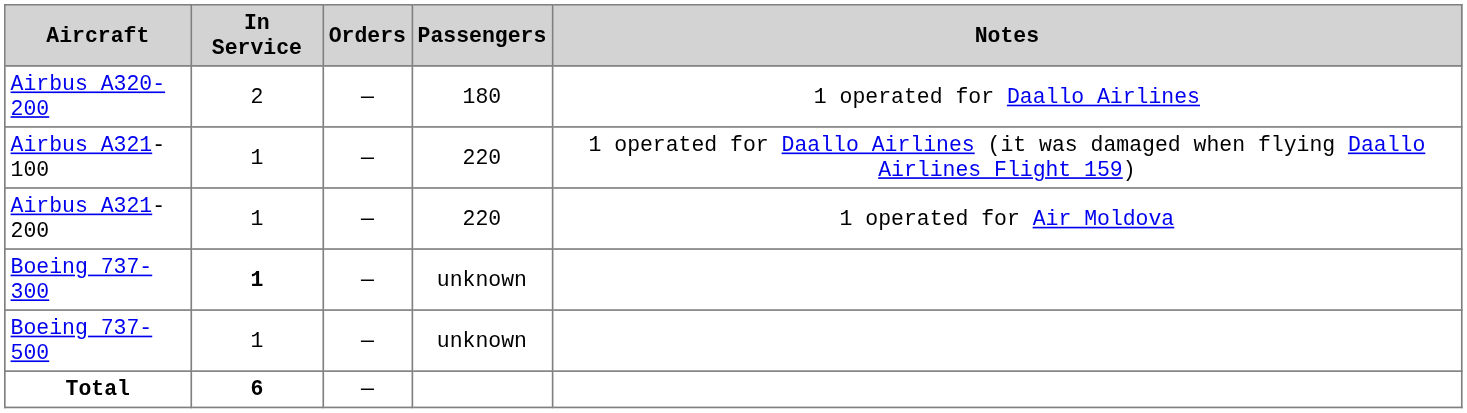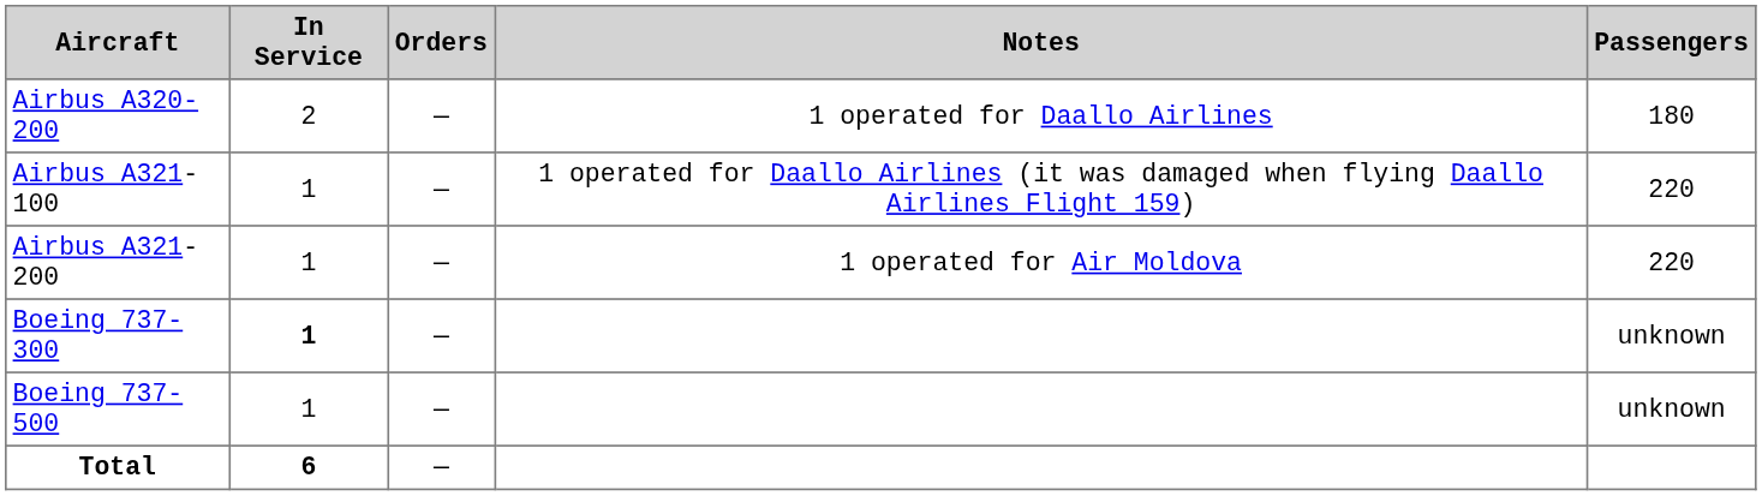 <table class="toccolours" border="1" cellpadding="3" style="border-collapse:collapse">
 <tr style="background:lightgray">
 <th>Aircraft</th>
 <th>In Service</th>
 <th>Orders</th>
+<th>Notes</th>
 <th>Passengers</th>
-<th>Notes</th>
 </tr>
 <tr>
 <td><a href='#'>Airbus A320-200</a></td>
 <td align="center">2</td>
 <td align="center">—</td>
+<td align="center">1 operated for <a href='#'>Daallo Airlines</a></td>
 <td align="center">180</td>
-<td align="center">1 operated for <a href='#'>Daallo Airlines</a></td>
 </tr>
 <tr>
 <td><a href='#'>Airbus A321</a>-100</td>
 <td align="center">1</td>
 <td align="center">—</td>
+<td align="center">1 operated for <a href='#'>Daallo Airlines</a> (it was damaged when flying <a href='#'>Daallo Airlines Flight 159</a>)</td>
 <td align="center">220</td>
-<td align="center">1 operated for <a href='#'>Daallo Airlines</a> (it was damaged when flying <a href='#'>Daallo Airlines Flight 159</a>)</td>
 </tr>
 <tr>
 <td><a href='#'>Airbus A321</a>-200</td>
 <td align="center">1</td>
 <td align="center">—</td>
+<td align="center">1 operated for <a href='#'>Air Moldova</a></td>
 <td align="center">220</td>
-<td align="center">1 operated for <a href='#'>Air Moldova</a></td>
 </tr>
 <tr>
 <td><a href='#'>Boeing 737-300</a></td>
 <td align="center"><strong>1</strong></td>
 <td align="center">—</td>
+<td></td>
 <td align="center">unknown</td>
-<td></td>
 </tr>
 <tr>
 <td><a href='#'>Boeing 737-500</a></td>
 <td align="center">1</td>
 <td align="center">—</td>
+<td></td>
 <td align="center">unknown</td>
-<td></td>
 </tr>
 <tr>
 <th>Total</th>
 <th>6</th>
 <td align="center">—</td>
 <td></td>
 <td></td>
 </tr>
 </table>
